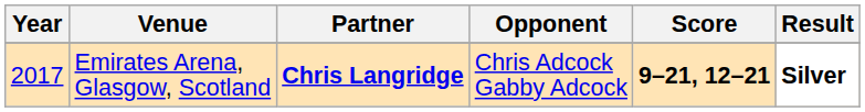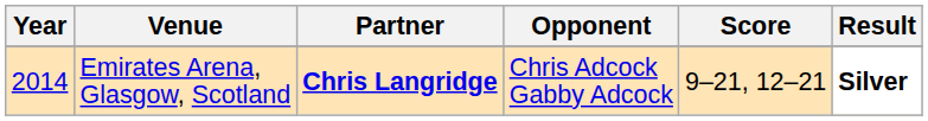 <table class="sortable wikitable" style="font-size: 90%;">
 <tr>
 <th>Year</th>
 <th>Venue</th>
 <th>Partner</th>
 <th>Opponent</th>
 <th>Score</th>
 <th>Result</th>
 </tr>
 <tr>
 </tr>
 <tr style="background:#FFE4B5">
-<td align="center"><a href='#'>2017</a></td>
+<td align="center"><a href='#'>2014</a></td>
 <td align="left"><a href='#'>Emirates Arena</a>,<br><a href='#'>Glasgow</a>, <a href='#'>Scotland</a></td>
 <td align="left"><strong> <a href='#'>Chris Langridge</a></strong></td>
 <td align="left"> <a href='#'>Chris Adcock</a><br> <a href='#'>Gabby Adcock</a></td>
-<td align="left"><strong>9–21, 12–21</strong></td>
+<td align="left">9–21, 12–21</td>
 <td style="text-align:left; background:white"> <strong>Silver</strong></td>
 </tr>
 </table>
